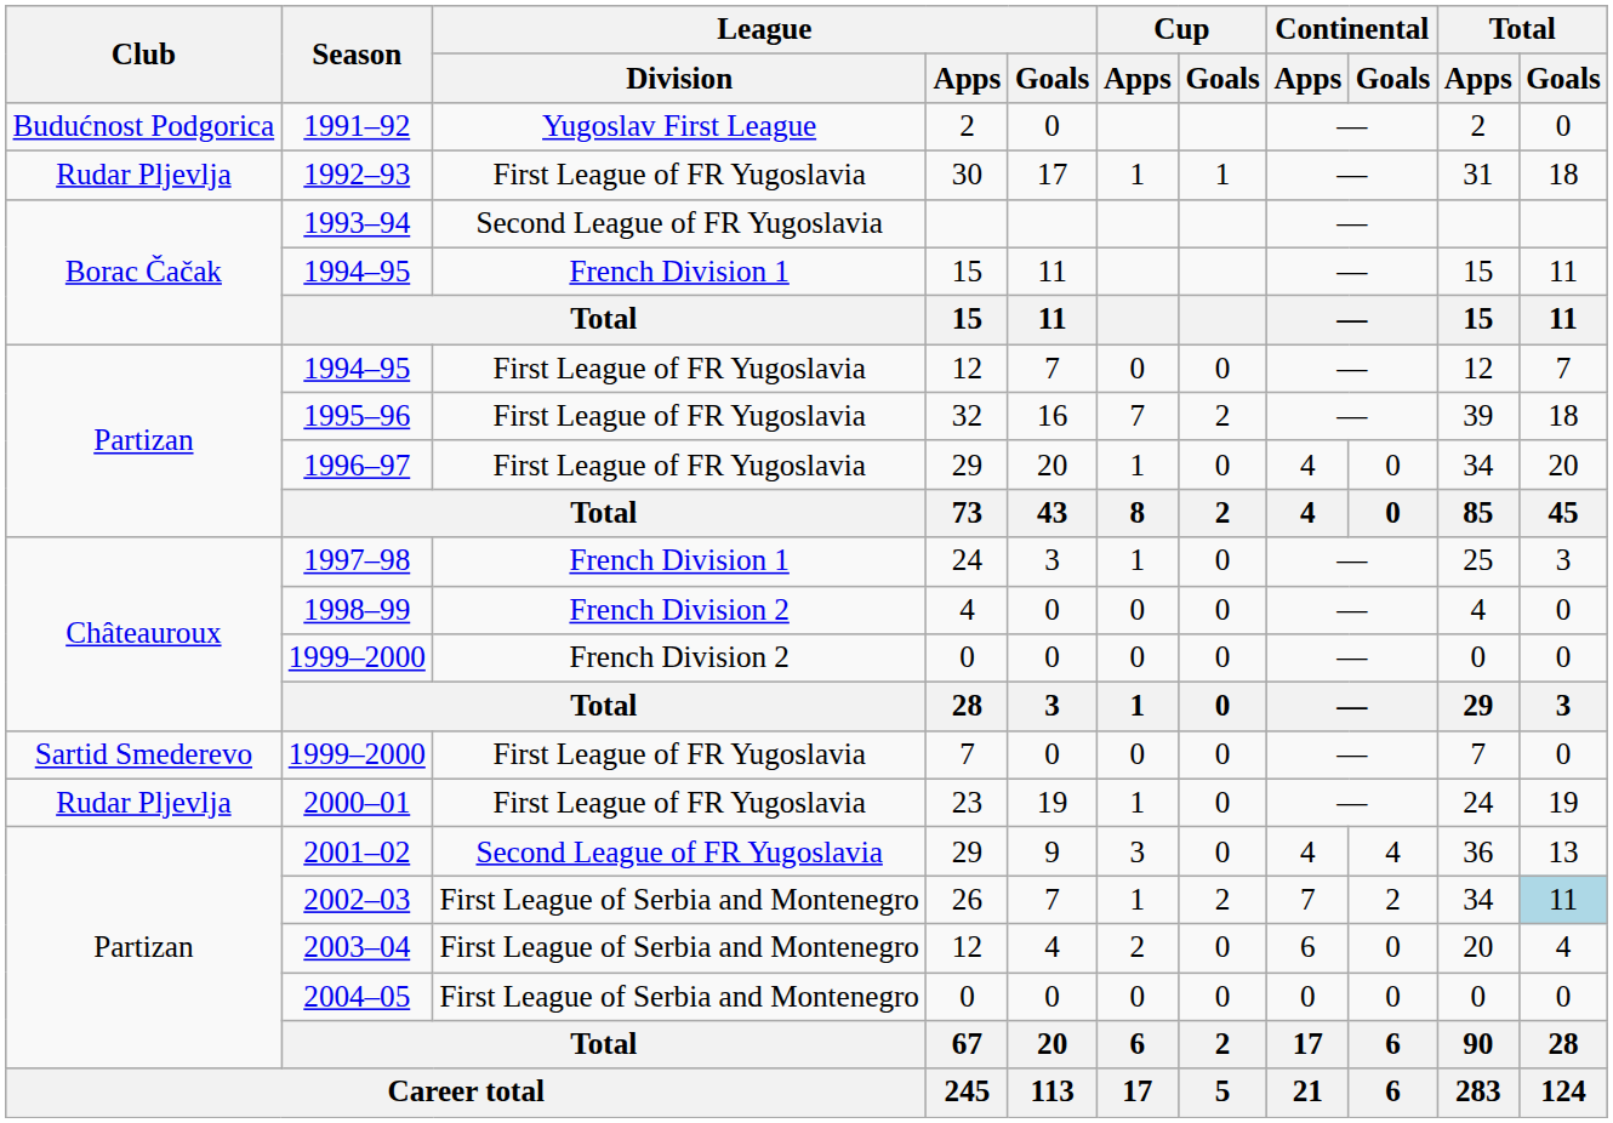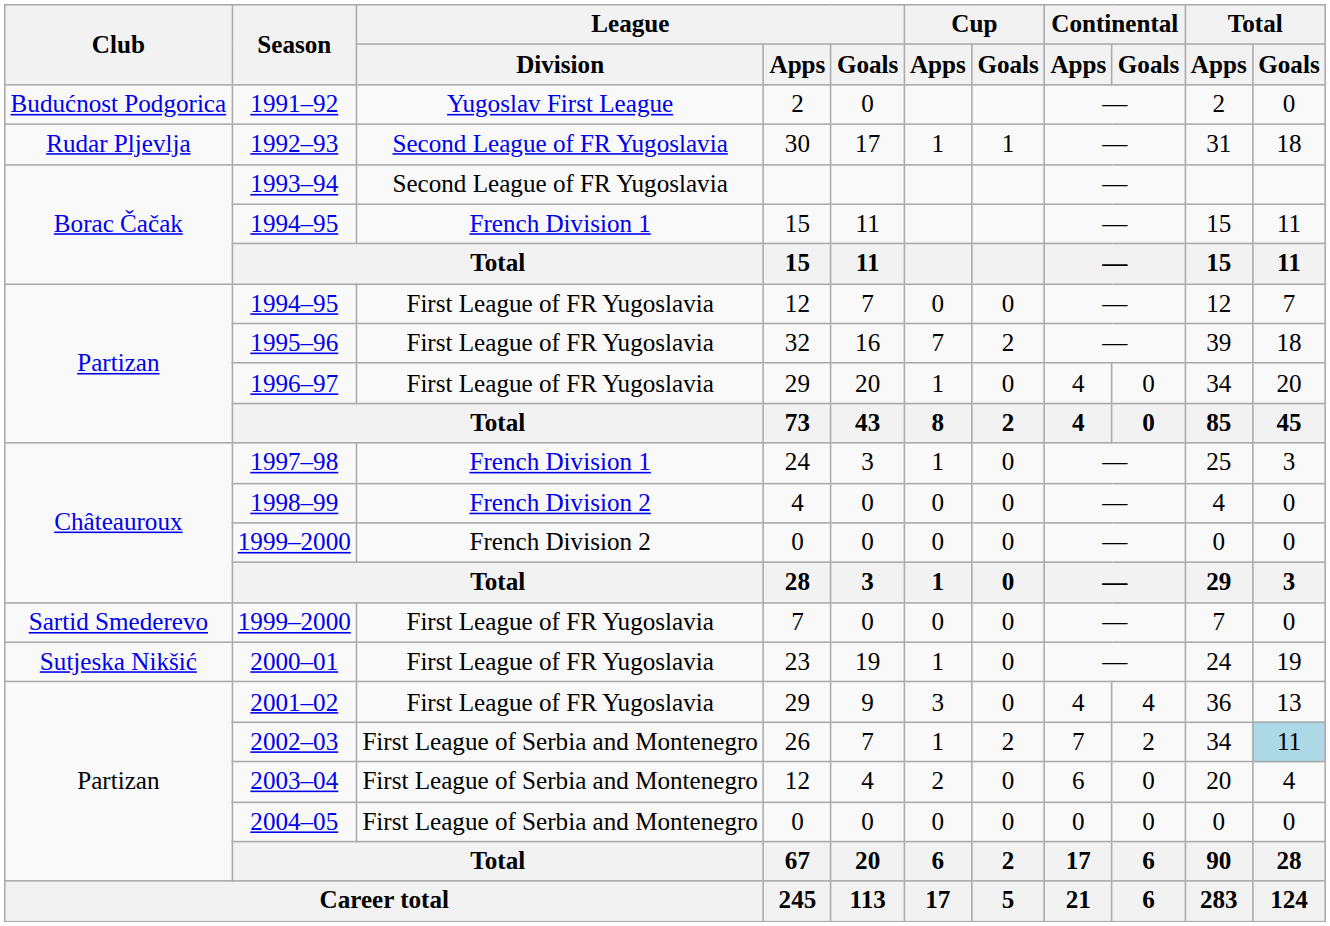 <table class="wikitable" style="text-align:center">
 <tr>
 <th rowspan="2">Club</th>
 <th rowspan="2">Season</th>
 <th colspan="3">League</th>
 <th colspan="2">Cup</th>
 <th colspan="2">Continental</th>
 <th colspan="2">Total</th>
 </tr>
 <tr>
 <th>Division</th>
 <th>Apps</th>
 <th>Goals</th>
 <th>Apps</th>
 <th>Goals</th>
 <th>Apps</th>
 <th>Goals</th>
 <th>Apps</th>
 <th>Goals</th>
 </tr>
 <tr>
 <td><a href='#'>Budućnost Podgorica</a></td>
 <td><a href='#'>1991–92</a></td>
 <td><a href='#'>Yugoslav First League</a></td>
 <td>2</td>
 <td>0</td>
 <td></td>
 <td></td>
 <td colspan="2">—</td>
 <td>2</td>
 <td>0</td>
 </tr>
 <tr>
 <td><a href='#'>Rudar Pljevlja</a></td>
 <td><a href='#'>1992–93</a></td>
-<td>First League of FR Yugoslavia</td>
+<td><a href='#'>Second League of FR Yugoslavia</a></td>
 <td>30</td>
 <td>17</td>
 <td>1</td>
 <td>1</td>
 <td colspan="2">—</td>
 <td>31</td>
 <td>18</td>
 </tr>
 <tr>
 <td rowspan="3"><a href='#'>Borac Čačak</a></td>
 <td><a href='#'>1993–94</a></td>
 <td>Second League of FR Yugoslavia</td>
 <td></td>
 <td></td>
 <td></td>
 <td></td>
 <td colspan="2">—</td>
 <td></td>
 <td></td>
 </tr>
 <tr>
 <td><a href='#'>1994–95</a></td>
 <td><a href='#'>French Division 1</a></td>
 <td>15</td>
 <td>11</td>
 <td></td>
 <td></td>
 <td colspan="2">—</td>
 <td>15</td>
 <td>11</td>
 </tr>
 <tr>
 <th colspan="2">Total</th>
 <th>15</th>
 <th>11</th>
 <th></th>
 <th></th>
 <th colspan="2">—</th>
 <th>15</th>
 <th>11</th>
 </tr>
 <tr>
 <td rowspan="4"><a href='#'>Partizan</a></td>
 <td><a href='#'>1994–95</a></td>
 <td>First League of FR Yugoslavia</td>
 <td>12</td>
 <td>7</td>
 <td>0</td>
 <td>0</td>
 <td colspan="2">—</td>
 <td>12</td>
 <td>7</td>
 </tr>
 <tr>
 <td><a href='#'>1995–96</a></td>
 <td>First League of FR Yugoslavia</td>
 <td>32</td>
 <td>16</td>
 <td>7</td>
 <td>2</td>
 <td colspan="2">—</td>
 <td>39</td>
 <td>18</td>
 </tr>
 <tr>
 <td><a href='#'>1996–97</a></td>
 <td>First League of FR Yugoslavia</td>
 <td>29</td>
 <td>20</td>
 <td>1</td>
 <td>0</td>
 <td>4</td>
 <td>0</td>
 <td>34</td>
 <td>20</td>
 </tr>
 <tr>
 <th colspan="2">Total</th>
 <th>73</th>
 <th>43</th>
 <th>8</th>
 <th>2</th>
 <th>4</th>
 <th>0</th>
 <th>85</th>
 <th>45</th>
 </tr>
 <tr>
 <td rowspan="4"><a href='#'>Châteauroux</a></td>
 <td><a href='#'>1997–98</a></td>
 <td><a href='#'>French Division 1</a></td>
 <td>24</td>
 <td>3</td>
 <td>1</td>
 <td>0</td>
 <td colspan="2">—</td>
 <td>25</td>
 <td>3</td>
 </tr>
 <tr>
 <td><a href='#'>1998–99</a></td>
 <td><a href='#'>French Division 2</a></td>
 <td>4</td>
 <td>0</td>
 <td>0</td>
 <td>0</td>
 <td colspan="2">—</td>
 <td>4</td>
 <td>0</td>
 </tr>
 <tr>
 <td><a href='#'>1999–2000</a></td>
 <td>French Division 2</td>
 <td>0</td>
 <td>0</td>
 <td>0</td>
 <td>0</td>
 <td colspan="2">—</td>
 <td>0</td>
 <td>0</td>
 </tr>
 <tr>
 <th colspan="2">Total</th>
 <th>28</th>
 <th>3</th>
 <th>1</th>
 <th>0</th>
 <th colspan="2">—</th>
 <th>29</th>
 <th>3</th>
 </tr>
 <tr>
 <td><a href='#'>Sartid Smederevo</a></td>
 <td><a href='#'>1999–2000</a></td>
 <td>First League of FR Yugoslavia</td>
 <td>7</td>
 <td>0</td>
 <td>0</td>
 <td>0</td>
 <td colspan="2">—</td>
 <td>7</td>
 <td>0</td>
 </tr>
 <tr>
-<td><a href='#'>Rudar Pljevlja</a></td>
+<td><a href='#'>Sutjeska Nikšić</a></td>
 <td><a href='#'>2000–01</a></td>
 <td>First League of FR Yugoslavia</td>
 <td>23</td>
 <td>19</td>
 <td>1</td>
 <td>0</td>
 <td colspan="2">—</td>
 <td>24</td>
 <td>19</td>
 </tr>
 <tr>
 <td rowspan="5">Partizan</td>
 <td><a href='#'>2001–02</a></td>
-<td><a href='#'>Second League of FR Yugoslavia</a></td>
+<td>First League of FR Yugoslavia</td>
 <td>29</td>
 <td>9</td>
 <td>3</td>
 <td>0</td>
 <td>4</td>
 <td>4</td>
 <td>36</td>
 <td>13</td>
 </tr>
 <tr>
 <td><a href='#'>2002–03</a></td>
 <td>First League of Serbia and Montenegro</td>
 <td>26</td>
 <td>7</td>
 <td>1</td>
 <td>2</td>
 <td>7</td>
 <td>2</td>
 <td>34</td>
 <td style="background: lightblue;">11</td>
 </tr>
 <tr>
 <td><a href='#'>2003–04</a></td>
 <td>First League of Serbia and Montenegro</td>
 <td>12</td>
 <td>4</td>
 <td>2</td>
 <td>0</td>
 <td>6</td>
 <td>0</td>
 <td>20</td>
 <td>4</td>
 </tr>
 <tr>
 <td><a href='#'>2004–05</a></td>
 <td>First League of Serbia and Montenegro</td>
 <td>0</td>
 <td>0</td>
 <td>0</td>
 <td>0</td>
 <td>0</td>
 <td>0</td>
 <td>0</td>
 <td>0</td>
 </tr>
 <tr>
 <th colspan="2">Total</th>
 <th>67</th>
 <th>20</th>
 <th>6</th>
 <th>2</th>
 <th>17</th>
 <th>6</th>
 <th>90</th>
 <th>28</th>
 </tr>
 <tr>
 <th colspan="3">Career total</th>
 <th>245</th>
 <th>113</th>
 <th>17</th>
 <th>5</th>
 <th>21</th>
 <th>6</th>
 <th>283</th>
 <th>124</th>
 </tr>
 </table>
